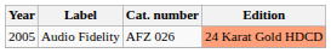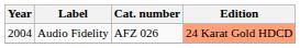 <table class="wikitable">
 <tr>
 <th align="left">Year</th>
 <th align="left">Label</th>
 <th align="left">Cat. number</th>
 <th align="left">Edition</th>
 </tr>
 <tr>
-<td align="left">2005</td>
+<td align="left">2004</td>
 <td align="left">Audio Fidelity</td>
 <td align="left">AFZ 026</td>
 <td align="left" style="background: lightsalmon;">24 Karat Gold HDCD</td>
 </tr>
 <tr>
 </tr>
 </table>
